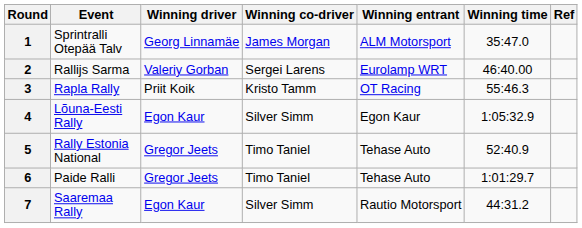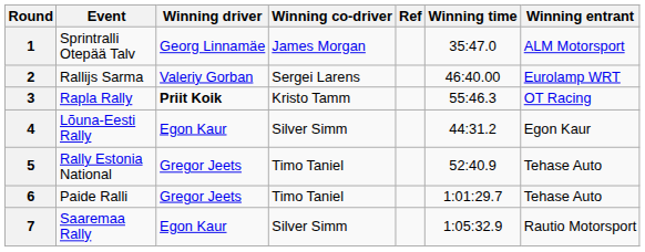 <table class="wikitable" style="font-size: 85%">
 <tr>
 <th>Round</th>
 <th>Event</th>
 <th nowrap>Winning driver</th>
 <th nowrap>Winning co-driver</th>
+<th nowrap>Ref</th>
+<th nowrap>Winning time</th>
 <th nowrap>Winning entrant</th>
-<th nowrap>Winning time</th>
-<th nowrap>Ref</th>
 </tr>
 <tr>
 <th>1</th>
 <td> Sprintralli Otepää Talv</td>
 <td nowrap> <a href='#'>Georg Linnamäe</a></td>
 <td nowrap> <a href='#'>James Morgan</a></td>
+<td></td>
+<td align="center">35:47.0</td>
 <td nowrap> <a href='#'>ALM Motorsport</a></td>
-<td align="center">35:47.0</td>
-<td></td>
 </tr>
 <tr>
 <th>2</th>
 <td> Rallijs Sarma</td>
 <td nowrap> <a href='#'>Valeriy Gorban</a></td>
 <td nowrap> Sergei Larens</td>
+<td></td>
+<td align="center">46:40.00</td>
 <td nowrap> <a href='#'>Eurolamp WRT</a></td>
-<td align="center">46:40.00</td>
-<td></td>
 </tr>
 <tr>
 <th>3</th>
 <td> <a href='#'>Rapla Rally</a></td>
-<td nowrap> Priit Koik</td>
+<td nowrap><strong> Priit Koik</strong></td>
 <td nowrap> Kristo Tamm</td>
+<td></td>
+<td align="center">55:46.3</td>
 <td nowrap> <a href='#'>OT Racing</a></td>
-<td align="center">55:46.3</td>
-<td></td>
 </tr>
 <tr>
 <th>4</th>
 <td> <a href='#'>Lõuna-Eesti Rally</a></td>
 <td nowrap> <a href='#'>Egon Kaur</a></td>
 <td nowrap> Silver Simm</td>
+<td></td>
+<td align="center">44:31.2</td>
 <td nowrap> Egon Kaur</td>
-<td align="center">1:05:32.9</td>
-<td></td>
 </tr>
 <tr>
 <th>5</th>
 <td> <a href='#'>Rally Estonia</a> National</td>
 <td nowrap> <a href='#'>Gregor Jeets</a></td>
 <td nowrap> Timo Taniel</td>
+<td></td>
+<td align="center">52:40.9</td>
 <td nowrap> Tehase Auto</td>
-<td align="center">52:40.9</td>
-<td></td>
 </tr>
 <tr>
 <th>6</th>
 <td> Paide Ralli</td>
 <td nowrap> <a href='#'>Gregor Jeets</a></td>
 <td nowrap> Timo Taniel</td>
+<td></td>
+<td align="center">1:01:29.7</td>
 <td nowrap> Tehase Auto</td>
-<td align="center">1:01:29.7</td>
-<td></td>
 </tr>
 <tr>
 <th>7</th>
 <td> <a href='#'>Saaremaa Rally</a></td>
 <td nowrap> <a href='#'>Egon Kaur</a></td>
 <td nowrap> Silver Simm</td>
+<td></td>
+<td align="center">1:05:32.9</td>
 <td nowrap> Rautio Motorsport</td>
-<td align="center">44:31.2</td>
-<td></td>
 </tr>
 </table>
